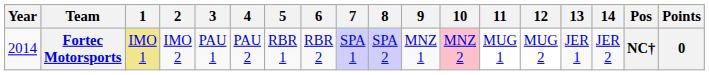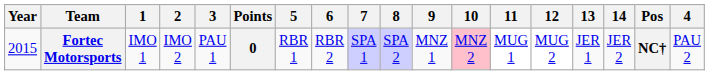 <table class="wikitable" style="text-align:center; font-size:85%">
 <tr>
 <th>Year</th>
 <th>Team</th>
 <th>1</th>
 <th>2</th>
 <th>3</th>
-<th>4</th>
+<th>Points</th>
 <th>5</th>
 <th>6</th>
 <th>7</th>
 <th>8</th>
 <th>9</th>
 <th>10</th>
 <th>11</th>
 <th>12</th>
 <th>13</th>
 <th>14</th>
 <th>Pos</th>
-<th>Points</th>
+<th>4</th>
 </tr>
 <tr>
-<td><a href='#'>2014</a></td>
+<td><a href='#'>2015</a></td>
 <th><a href='#'>Fortec Motorsports</a></th>
-<td style="background: khaki;"><a href='#'>IMO<br>1</a></td>
+<td><a href='#'>IMO<br>1</a></td>
 <td><a href='#'>IMO<br>2</a></td>
 <td><a href='#'>PAU<br>1</a></td>
-<td><a href='#'>PAU<br>2</a></td>
+<th>0</th>
 <td><a href='#'>RBR<br>1</a></td>
 <td><a href='#'>RBR<br>2</a></td>
 <td style="background:#CFCFFF;"><a href='#'>SPA<br>1</a><br></td>
 <td style="background:#CFCFFF;"><a href='#'>SPA<br>2</a><br></td>
 <td><a href='#'>MNZ<br>1</a></td>
 <td style="background: pink;"><a href='#'>MNZ<br>2</a></td>
 <td style="background:#FFFFFF;"><a href='#'>MUG<br>1</a><br></td>
 <td style="background:#FFFFFF;"><a href='#'>MUG<br>2</a><br></td>
 <td><a href='#'>JER<br>1</a></td>
 <td><a href='#'>JER<br>2</a></td>
 <th>NC†</th>
-<th>0</th>
+<td><a href='#'>PAU<br>2</a></td>
 </tr>
 </table>
